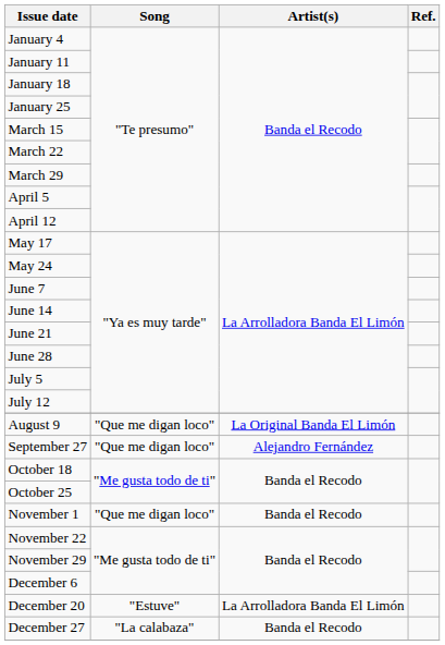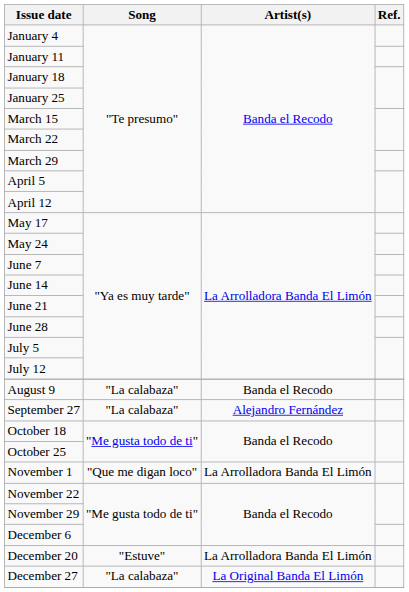 <table class="wikitable">
 <tr>
 <th>Issue date</th>
 <th>Song</th>
 <th>Artist(s)</th>
 <th>Ref.</th>
 </tr>
 <tr>
 <td>January 4</td>
 <td style="text-align: center;" rowspan="9">"Te presumo"</td>
 <td style="text-align: center;" rowspan="9"><a href='#'>Banda el Recodo</a></td>
 <td style="text-align: center;"></td>
 </tr>
 <tr>
 <td>January 11</td>
 <td style="text-align: center;"></td>
 </tr>
 <tr>
 <td>January 18</td>
 <td style="text-align: center;" rowspan="2"></td>
 </tr>
 <tr>
 <td>January 25</td>
 </tr>
 <tr>
 <td>March 15</td>
 <td style="text-align: center;" rowspan="2"></td>
 </tr>
 <tr>
 <td>March 22</td>
 </tr>
 <tr>
 <td>March 29</td>
 <td style="text-align: center;"></td>
 </tr>
 <tr>
 <td>April 5</td>
 <td style="text-align: center;" rowspan="2"></td>
 </tr>
 <tr>
 <td>April 12</td>
 </tr>
 <tr>
 <td>May 17</td>
 <td style="text-align: center;" rowspan="8">"Ya es muy tarde"</td>
 <td style="text-align: center;" rowspan="8"><a href='#'>La Arrolladora Banda El Limón</a></td>
 <td style="text-align: center;" rowspan="1"></td>
 </tr>
 <tr>
 <td>May 24</td>
 <td style="text-align: center;"></td>
 </tr>
 <tr>
 <td>June 7</td>
 <td style="text-align: center;" rowspan="1"></td>
 </tr>
 <tr>
 <td>June 14</td>
 <td style="text-align: center;"></td>
 </tr>
 <tr>
 <td>June 21</td>
 <td style="text-align: center;"></td>
 </tr>
 <tr>
 <td>June 28</td>
 <td style="text-align: center;"></td>
 </tr>
 <tr>
 <td>July 5</td>
 <td style="text-align: center;" rowspan="2"></td>
 </tr>
 <tr>
 <td>July 12</td>
 </tr>
 <tr>
 </tr>
 <tr>
 <td>August 9</td>
-<td style="text-align: center;">"Que me digan loco"</td>
-<td style="text-align: center;"><a href='#'>La Original Banda El Limón</a></td>
+<td style="text-align: center;">"La calabaza"</td>
+<td style="text-align: center;">Banda el Recodo</td>
 <td style="text-align: center;" rowspan="1"></td>
 </tr>
 <tr>
 <td>September 27</td>
-<td style="text-align: center;">"Que me digan loco"</td>
+<td style="text-align: center;">"La calabaza"</td>
 <td style="text-align: center;"><a href='#'>Alejandro Fernández</a></td>
 <td style="text-align: center;"></td>
 </tr>
 <tr>
 <td>October 18</td>
 <td style="text-align: center;" rowspan="2">"<a href='#'>Me gusta todo de ti</a>"</td>
 <td style="text-align: center;" rowspan="2">Banda el Recodo</td>
 <td style="text-align: center;" rowspan="2"></td>
 </tr>
 <tr>
 <td>October 25</td>
 </tr>
 <tr>
 <td>November 1</td>
 <td style="text-align: center;">"Que me digan loco"</td>
-<td style="text-align: center;">Banda el Recodo</td>
+<td style="text-align: center;">La Arrolladora Banda El Limón</td>
 <td style="text-align: center;"></td>
 </tr>
 <tr>
 <td>November 22</td>
 <td style="text-align: center;" rowspan="3">"Me gusta todo de ti"</td>
 <td style="text-align: center;" rowspan="3">Banda el Recodo</td>
 <td style="text-align: center;" rowspan="2"></td>
 </tr>
 <tr>
 <td>November 29</td>
 </tr>
 <tr>
 <td>December 6</td>
 <td style="text-align: center;"></td>
 </tr>
 <tr>
 <td>December 20</td>
 <td style="text-align: center;">"Estuve"</td>
 <td style="text-align: center;">La Arrolladora Banda El Limón</td>
 <td style="text-align: center;" rowspan="1"></td>
 </tr>
 <tr>
 <td>December 27</td>
 <td style="text-align: center;">"La calabaza"</td>
-<td style="text-align: center;">Banda el Recodo</td>
+<td style="text-align: center;"><a href='#'>La Original Banda El Limón</a></td>
 <td style="text-align: center;"></td>
 </tr>
 <tr>
 </tr>
 </table>
